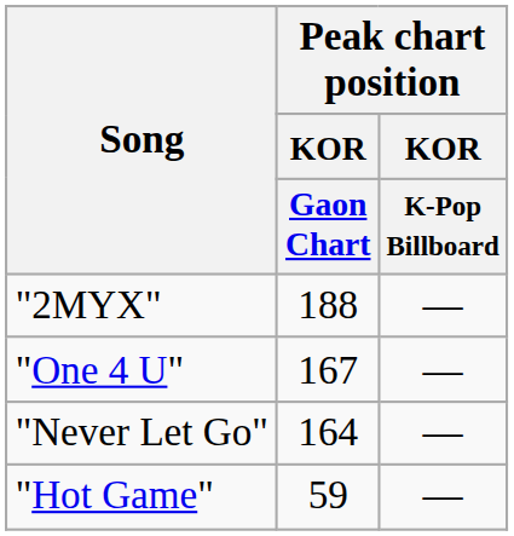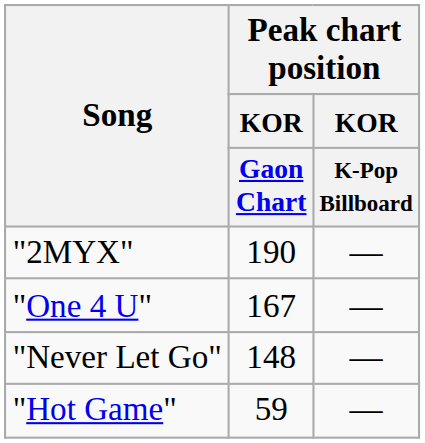 <table class="wikitable sortable" style="text-align:center;">
 <tr>
 <th rowspan="3">Song</th>
 <th colspan="9">Peak chart position</th>
 </tr>
 <tr>
 <th colspan="1" width="30"><small>KOR</small></th>
 <th colspan width="30"><small>KOR</small></th>
 </tr>
 <tr style="font-size:smaller;">
 <th><a href='#'>Gaon Chart</a></th>
 <th width="30"><small>K-Pop Billboard</small></th>
 </tr>
 <tr>
 <td align="left">"2MYX"</td>
-<td>188</td>
+<td>190</td>
 <td>—</td>
 </tr>
 <tr>
 <td align="left">"<a href='#'>One 4 U</a>"</td>
 <td>167</td>
 <td>—</td>
 </tr>
 <tr>
 <td align="left">"Never Let Go"</td>
-<td>164</td>
+<td>148</td>
 <td>—</td>
 </tr>
 <tr>
 <td align="left">"<a href='#'>Hot Game</a>"</td>
 <td>59</td>
 <td>—</td>
 </tr>
 </table>
